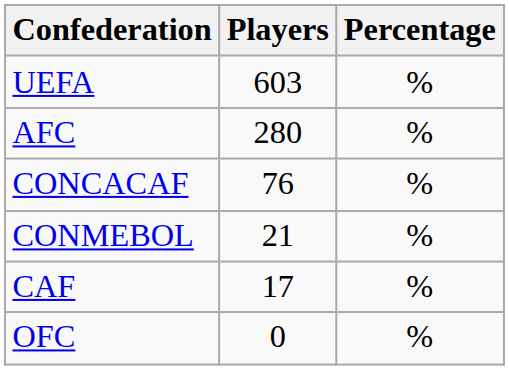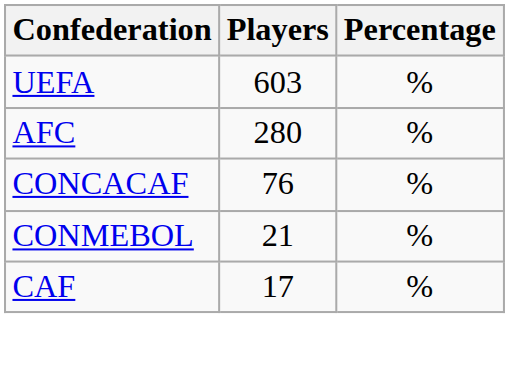 <table class="wikitable sortable">
 <tr>
 <th>Confederation</th>
 <th>Players</th>
 <th>Percentage</th>
 </tr>
 <tr>
 <td><a href='#'>UEFA</a></td>
 <td align=center>603</td>
 <td align="center">%</td>
 </tr>
 <tr>
 <td><a href='#'>AFC</a></td>
 <td align=center>280</td>
 <td align=center>%</td>
 </tr>
 <tr>
 <td><a href='#'>CONCACAF</a></td>
 <td align=center>76</td>
 <td align="center">%</td>
 </tr>
 <tr>
 <td><a href='#'>CONMEBOL</a></td>
 <td align="center">21</td>
 <td align="center">%</td>
 </tr>
 <tr>
 <td><a href='#'>CAF</a></td>
 <td align="center">17</td>
 <td align="center">%</td>
 </tr>
-<tr>
-<td><a href='#'>OFC</a></td>
-<td align=center>0</td>
-<td align=center>%</td>
-</tr>
 </table>
